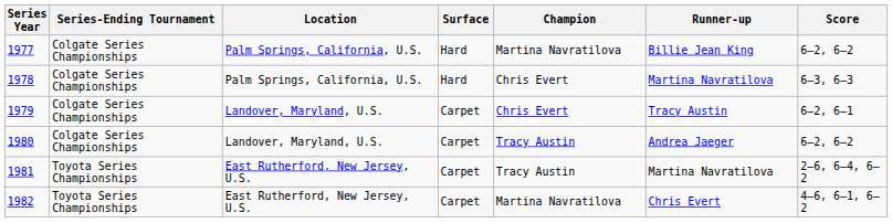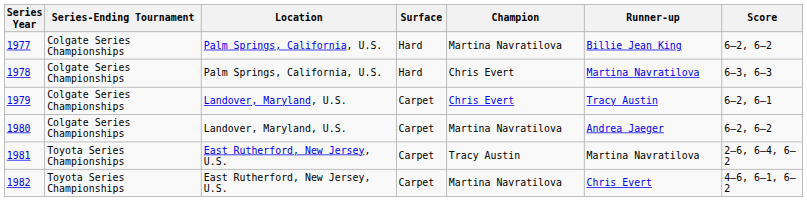 <table class="wikitable">
 <tr>
 <th width="30">Series Year</th>
 <th width="200">Series-Ending Tournament</th>
 <th width="250">Location</th>
 <th width="60">Surface</th>
 <th width="175">Champion</th>
 <th width="175">Runner-up</th>
 <th width="100">Score</th>
 </tr>
 <tr>
 <td><a href='#'>1977</a></td>
 <td>Colgate Series Championships</td>
 <td><a href='#'>Palm Springs, California</a>, U.S.</td>
 <td>Hard</td>
 <td> Martina Navratilova</td>
 <td> <a href='#'>Billie Jean King</a></td>
 <td>6–2, 6–2</td>
 </tr>
 <tr>
 <td><a href='#'>1978</a></td>
 <td>Colgate Series Championships</td>
 <td>Palm Springs, California, U.S.</td>
 <td>Hard</td>
 <td> Chris Evert</td>
 <td> <a href='#'>Martina Navratilova</a></td>
 <td>6–3, 6–3</td>
 </tr>
 <tr>
 <td><a href='#'>1979</a></td>
 <td>Colgate Series Championships</td>
 <td><a href='#'>Landover, Maryland</a>, U.S.</td>
 <td>Carpet</td>
 <td> <a href='#'>Chris Evert</a></td>
 <td> <a href='#'>Tracy Austin</a></td>
 <td>6–2, 6–1</td>
 </tr>
 <tr>
 <td><a href='#'>1980</a></td>
 <td>Colgate Series Championships</td>
 <td>Landover, Maryland, U.S.</td>
 <td>Carpet</td>
-<td> <a href='#'>Tracy Austin</a></td>
+<td> Martina Navratilova</td>
 <td> <a href='#'>Andrea Jaeger</a></td>
 <td>6–2, 6–2</td>
 </tr>
 <tr>
 <td><a href='#'>1981</a></td>
 <td>Toyota Series Championships</td>
 <td><a href='#'>East Rutherford, New Jersey</a>, U.S.</td>
 <td>Carpet</td>
 <td> Tracy Austin</td>
 <td> Martina Navratilova</td>
 <td>2–6, 6–4, 6–2</td>
 </tr>
 <tr>
 <td><a href='#'>1982</a></td>
 <td>Toyota Series Championships</td>
 <td>East Rutherford, New Jersey, U.S.</td>
 <td>Carpet</td>
 <td> Martina Navratilova</td>
 <td> <a href='#'>Chris Evert</a></td>
 <td>4–6, 6–1, 6–2</td>
 </tr>
 </table>
